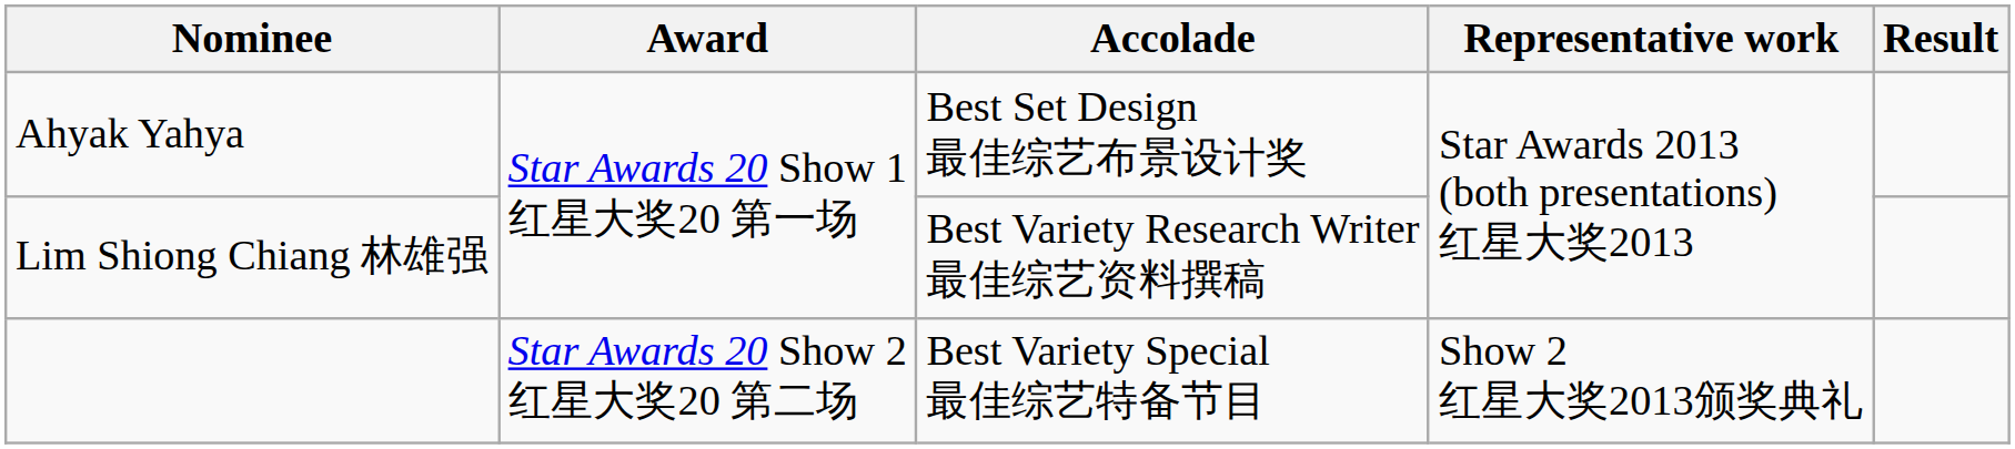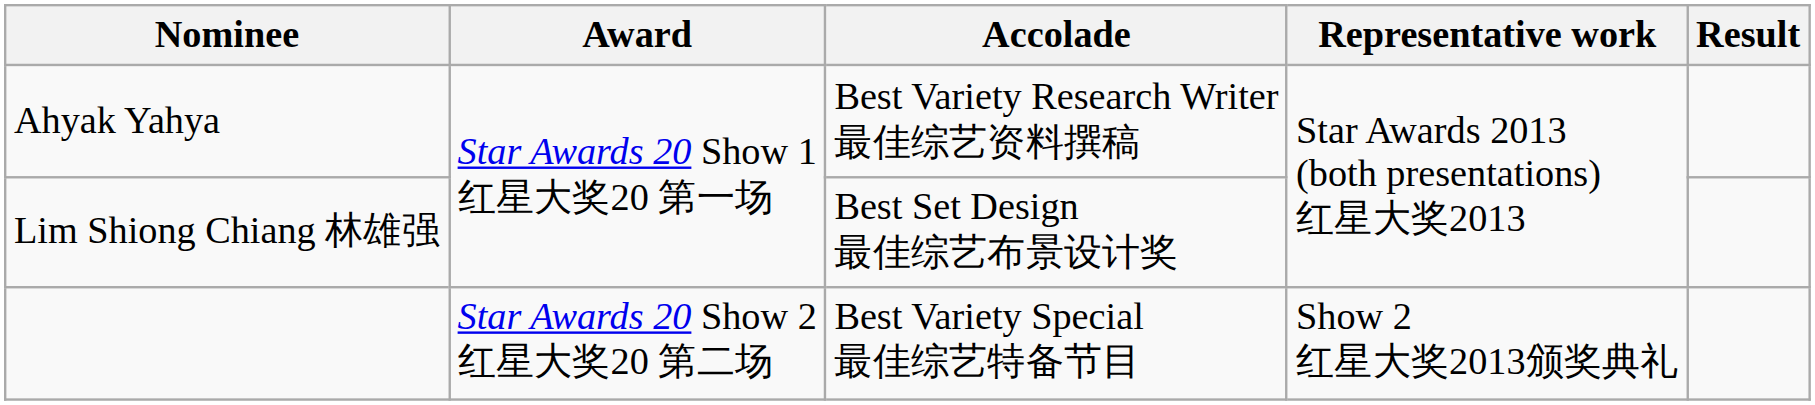 <table class="wikitable sortable">
 <tr>
 <th>Nominee</th>
 <th>Award</th>
 <th>Accolade</th>
 <th>Representative work</th>
 <th class="unsortable">Result</th>
 </tr>
 <tr>
 <td>Ahyak Yahya</td>
 <td rowspan=2><em><a href='#'>Star Awards 20</a></em> Show 1 <br> 红星大奖20 第一场</td>
-<td>Best Set Design <br> 最佳综艺布景设计奖</td>
+<td>Best Variety Research Writer <br> 最佳综艺资料撰稿</td>
 <td rowspan=2>Star Awards 2013<br>(both presentations)<br>红星大奖2013</td>
 <td></td>
 </tr>
 <tr>
 <td>Lim Shiong Chiang 林雄强</td>
-<td>Best Variety Research Writer <br> 最佳综艺资料撰稿</td>
+<td>Best Set Design <br> 最佳综艺布景设计奖</td>
 <td></td>
 </tr>
 <tr>
 <td></td>
 <td><em><a href='#'>Star Awards 20</a></em> Show 2 <br> 红星大奖20 第二场</td>
 <td>Best Variety Special<br>最佳综艺特备节目</td>
 <td>Show 2<br> 红星大奖2013颁奖典礼</td>
 <td></td>
 </tr>
 </table>
